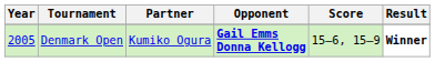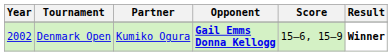 <table class="sortable wikitable" style="font-size: 90%;">
 <tr>
 <th>Year</th>
 <th>Tournament</th>
 <th>Partner</th>
 <th>Opponent</th>
 <th>Score</th>
 <th>Result</th>
 </tr>
 <tr>
 </tr>
 <tr style="background:#D4F1C5">
-<td align="center"><a href='#'>2005</a></td>
+<td align="center"><a href='#'>2002</a></td>
 <td align="left"><a href='#'>Denmark Open</a></td>
 <td align="left"> <a href='#'>Kumiko Ogura</a></td>
 <td align="left"><strong> <a href='#'>Gail Emms</a><br> <a href='#'>Donna Kellogg</a></strong></td>
 <td align="left">15–6, 15–9</td>
 <td style="text-align:left; background:white"> <strong>Winner</strong></td>
 </tr>
 </table>
